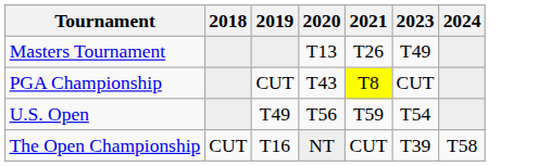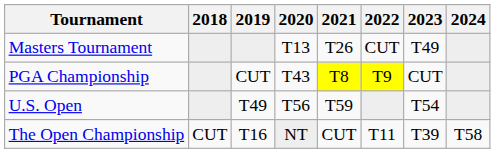 <table class="wikitable" style="font-size:95%;text-align:center;">
 <tr>
 <th>Tournament</th>
 <th>2018</th>
 <th>2019</th>
 <th>2020</th>
 <th>2021</th>
+<th>2022</th>
 <th>2023</th>
 <th>2024</th>
 </tr>
 <tr>
 <td align=left><a href='#'>Masters Tournament</a></td>
 <td style="background:#eeeeee;"></td>
 <td style="background:#eeeeee;"></td>
 <td>T13</td>
 <td>T26</td>
+<td>CUT</td>
 <td>T49</td>
 <td style="background:#eeeeee;"></td>
 </tr>
 <tr>
 <td align=left><a href='#'>PGA Championship</a></td>
 <td style="background:#eeeeee;"></td>
 <td>CUT</td>
 <td>T43</td>
 <td style="background:yellow;">T8</td>
+<td style="background:yellow;">T9</td>
 <td>CUT</td>
 <td style="background:#eeeeee;"></td>
 </tr>
 <tr>
 <td align=left><a href='#'>U.S. Open</a></td>
 <td style="background:#eeeeee;"></td>
 <td>T49</td>
 <td>T56</td>
 <td>T59</td>
+<td style="background:#eeeeee;"></td>
 <td>T54</td>
 <td style="background:#eeeeee;"></td>
 </tr>
 <tr>
 <td align=left><a href='#'>The Open Championship</a></td>
 <td>CUT</td>
 <td>T16</td>
 <td style="background:#eeeeee;">NT</td>
 <td>CUT</td>
+<td>T11</td>
 <td>T39</td>
 <td>T58</td>
 </tr>
 </table>
